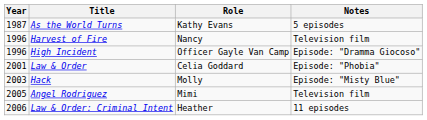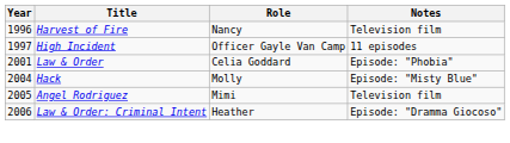 <table class="wikitable sortable">
 <tr>
 <th>Year</th>
 <th>Title</th>
 <th>Role</th>
 <th>Notes</th>
 </tr>
 <tr>
-<td>1987</td>
-<td><em><a href='#'>As the World Turns</a></em></td>
-<td>Kathy Evans</td>
-<td>5 episodes</td>
-</tr>
-<tr>
 <td>1996</td>
 <td><em><a href='#'>Harvest of Fire</a></em></td>
 <td>Nancy</td>
 <td>Television film</td>
 </tr>
 <tr>
-<td>1996</td>
+<td>1997</td>
 <td><em><a href='#'>High Incident</a></em></td>
 <td>Officer Gayle Van Camp</td>
-<td>Episode: "Dramma Giocoso"</td>
+<td>11 episodes</td>
 </tr>
 <tr>
 <td>2001</td>
 <td><em><a href='#'>Law & Order</a></em></td>
 <td>Celia Goddard</td>
 <td>Episode: "Phobia"</td>
 </tr>
 <tr>
-<td>2003</td>
+<td>2004</td>
 <td><a href='#'><em>Hack</em></a></td>
 <td>Molly</td>
 <td>Episode: "Misty Blue"</td>
 </tr>
 <tr>
 <td>2005</td>
 <td><a href='#'><em>Angel Rodriguez</em></a></td>
 <td>Mimi</td>
 <td>Television film</td>
 </tr>
 <tr>
 <td>2006</td>
 <td><em><a href='#'>Law & Order: Criminal Intent</a></em></td>
 <td>Heather</td>
-<td>11 episodes</td>
+<td>Episode: "Dramma Giocoso"</td>
 </tr>
 </table>
